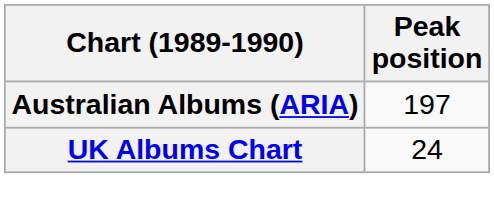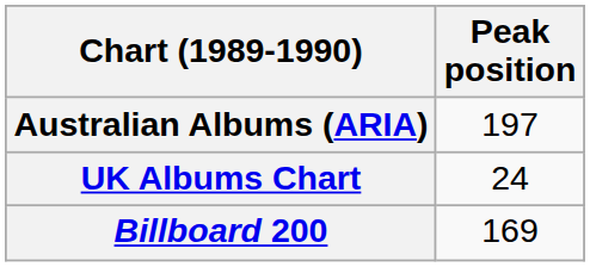 <table class="wikitable sortable plainrowheaders">
 <tr>
 <th scope="col">Chart (1989-1990)</th>
 <th scope="col">Peak<br>position</th>
 </tr>
 <tr>
 <th scope="row">Australian Albums (<a href='#'>ARIA</a>)</th>
 <td style="text-align:center;">197</td>
 </tr>
 <tr>
 <th scope="row"><a href='#'>UK Albums Chart</a></th>
 <td style="text-align:center;">24</td>
 </tr>
+<tr>
+<th scope="row"><a href='#'><em>Billboard</em> 200</a></th>
+<td style="text-align:center;">169</td>
+</tr>
 </table>
